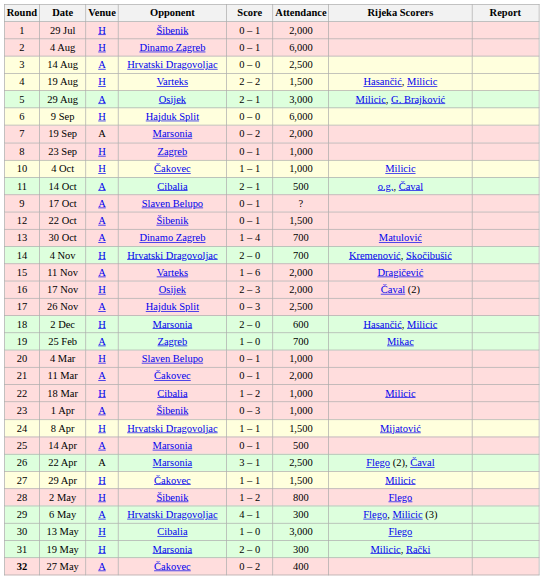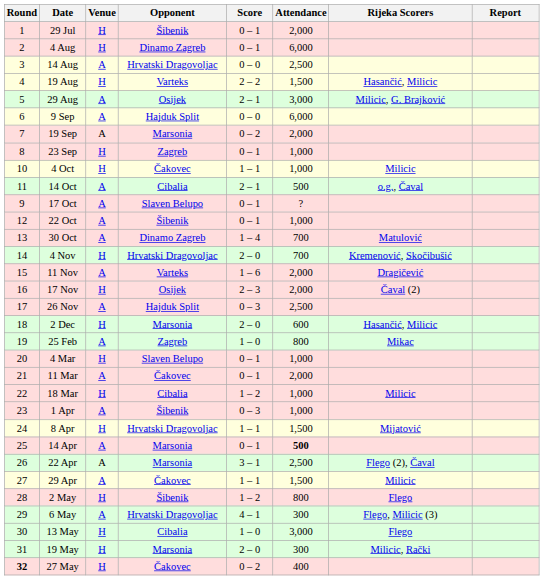 <table class="wikitable sortable" style="text-align: center; font-size:95%;">
 <tr>
 <th width="30">Round</th>
 <th width="60">Date</th>
 <th width="20">Venue</th>
 <th width="150">Opponent</th>
 <th width="60">Score</th>
 <th width="40">Attendance</th>
 <th width="200">Rijeka Scorers</th>
 <th width="90" class="unsortable">Report</th>
 </tr>
 <tr bgcolor="#ffdddd">
 <td>1</td>
 <td>29 Jul</td>
 <td><a href='#'>H</a></td>
 <td><a href='#'>Šibenik</a></td>
 <td>0 – 1</td>
 <td>2,000</td>
 <td></td>
 <td></td>
 </tr>
 <tr bgcolor="#ffdddd">
 <td>2</td>
 <td>4 Aug</td>
 <td><a href='#'>H</a></td>
 <td><a href='#'>Dinamo Zagreb</a></td>
 <td>0 – 1</td>
 <td>6,000</td>
 <td></td>
 <td></td>
 </tr>
 <tr bgcolor="#ffffdd">
 <td>3</td>
 <td>14 Aug</td>
 <td><a href='#'>A</a></td>
 <td><a href='#'>Hrvatski Dragovoljac</a></td>
 <td>0 – 0</td>
 <td>2,500</td>
 <td></td>
 <td></td>
 </tr>
 <tr bgcolor="#ffffdd">
 <td>4</td>
 <td>19 Aug</td>
 <td><a href='#'>H</a></td>
 <td><a href='#'>Varteks</a></td>
 <td>2 – 2</td>
 <td>1,500</td>
 <td><a href='#'>Hasančić</a>, <a href='#'>Milicic</a></td>
 <td></td>
 </tr>
 <tr bgcolor="#ddffdd">
 <td>5</td>
 <td>29 Aug</td>
 <td><a href='#'>A</a></td>
 <td><a href='#'>Osijek</a></td>
 <td>2 – 1</td>
 <td>3,000</td>
 <td><a href='#'>Milicic</a>, <a href='#'>G. Brajković</a></td>
 <td></td>
 </tr>
 <tr bgcolor="#ffffdd">
 <td>6</td>
 <td>9 Sep</td>
-<td><a href='#'>H</a></td>
+<td><a href='#'>A</a></td>
 <td><a href='#'>Hajduk Split</a></td>
 <td>0 – 0</td>
 <td>6,000</td>
 <td></td>
 <td></td>
 </tr>
 <tr bgcolor="#ffdddd">
 <td>7</td>
 <td>19 Sep</td>
 <td>A</td>
 <td><a href='#'>Marsonia</a></td>
 <td>0 – 2</td>
 <td>2,000</td>
 <td></td>
 <td></td>
 </tr>
 <tr bgcolor="#ffdddd">
 <td>8</td>
 <td>23 Sep</td>
 <td><a href='#'>H</a></td>
 <td><a href='#'>Zagreb</a></td>
 <td>0 – 1</td>
 <td>1,000</td>
 <td></td>
 <td></td>
 </tr>
 <tr bgcolor="#ffffdd">
 <td>10</td>
 <td>4 Oct</td>
 <td><a href='#'>H</a></td>
 <td><a href='#'>Čakovec</a></td>
 <td>1 – 1</td>
 <td>1,000</td>
 <td><a href='#'>Milicic</a></td>
 <td></td>
 </tr>
 <tr bgcolor="#ddffdd">
 <td>11</td>
 <td>14 Oct</td>
 <td><a href='#'>A</a></td>
 <td><a href='#'>Cibalia</a></td>
 <td>2 – 1</td>
 <td>500</td>
 <td><a href='#'>o.g.</a>, <a href='#'>Čaval</a></td>
 <td></td>
 </tr>
 <tr bgcolor="#ffdddd">
 <td>9</td>
 <td>17 Oct</td>
 <td><a href='#'>A</a></td>
 <td><a href='#'>Slaven Belupo</a></td>
 <td>0 – 1</td>
 <td>?</td>
 <td></td>
 <td></td>
 </tr>
 <tr bgcolor="#ffdddd">
 <td>12</td>
 <td>22 Oct</td>
 <td><a href='#'>A</a></td>
 <td><a href='#'>Šibenik</a></td>
 <td>0 – 1</td>
-<td>1,500</td>
+<td>1,000</td>
 <td></td>
 <td></td>
 </tr>
 <tr bgcolor="#ffdddd">
 <td>13</td>
 <td>30 Oct</td>
 <td><a href='#'>A</a></td>
 <td><a href='#'>Dinamo Zagreb</a></td>
 <td>1 – 4</td>
 <td>700</td>
 <td><a href='#'>Matulović</a></td>
 <td></td>
 </tr>
 <tr bgcolor="#ddffdd">
 <td>14</td>
 <td>4 Nov</td>
 <td><a href='#'>H</a></td>
 <td><a href='#'>Hrvatski Dragovoljac</a></td>
 <td>2 – 0</td>
 <td>700</td>
 <td><a href='#'>Kremenović</a>, <a href='#'>Skočibušić</a></td>
 <td></td>
 </tr>
 <tr bgcolor="#ffdddd">
 <td>15</td>
 <td>11 Nov</td>
 <td><a href='#'>A</a></td>
 <td><a href='#'>Varteks</a></td>
 <td>1 – 6</td>
 <td>2,000</td>
 <td><a href='#'>Dragičević</a></td>
 <td></td>
 </tr>
 <tr bgcolor="#ffdddd">
 <td>16</td>
 <td>17 Nov</td>
 <td><a href='#'>H</a></td>
 <td><a href='#'>Osijek</a></td>
 <td>2 – 3</td>
 <td>2,000</td>
 <td><a href='#'>Čaval</a> (2)</td>
 <td></td>
 </tr>
 <tr bgcolor="#ffdddd">
 <td>17</td>
 <td>26 Nov</td>
 <td><a href='#'>A</a></td>
 <td><a href='#'>Hajduk Split</a></td>
 <td>0 – 3</td>
 <td>2,500</td>
 <td></td>
 <td></td>
 </tr>
 <tr bgcolor="#ddffdd">
 <td>18</td>
 <td>2 Dec</td>
 <td><a href='#'>H</a></td>
 <td><a href='#'>Marsonia</a></td>
 <td>2 – 0</td>
 <td>600</td>
 <td><a href='#'>Hasančić</a>, <a href='#'>Milicic</a></td>
 <td></td>
 </tr>
 <tr bgcolor="#ddffdd">
 <td>19</td>
 <td>25 Feb</td>
 <td><a href='#'>A</a></td>
 <td><a href='#'>Zagreb</a></td>
 <td>1 – 0</td>
-<td>700</td>
+<td>800</td>
 <td><a href='#'>Mikac</a></td>
 <td></td>
 </tr>
 <tr bgcolor="#ffdddd">
 <td>20</td>
 <td>4 Mar</td>
 <td><a href='#'>H</a></td>
 <td><a href='#'>Slaven Belupo</a></td>
 <td>0 – 1</td>
 <td>1,000</td>
 <td></td>
 <td></td>
 </tr>
 <tr bgcolor="#ffdddd">
 <td>21</td>
 <td>11 Mar</td>
 <td><a href='#'>A</a></td>
 <td><a href='#'>Čakovec</a></td>
 <td>0 – 1</td>
 <td>2,000</td>
 <td></td>
 <td></td>
 </tr>
 <tr bgcolor="#ffdddd">
 <td>22</td>
 <td>18 Mar</td>
 <td><a href='#'>H</a></td>
 <td><a href='#'>Cibalia</a></td>
 <td>1 – 2</td>
 <td>1,000</td>
 <td><a href='#'>Milicic</a></td>
 <td></td>
 </tr>
 <tr bgcolor="#ffdddd">
 <td>23</td>
 <td>1 Apr</td>
 <td><a href='#'>A</a></td>
 <td><a href='#'>Šibenik</a></td>
 <td>0 – 3</td>
 <td>1,000</td>
 <td></td>
 <td></td>
 </tr>
 <tr bgcolor="#ffffdd">
 <td>24</td>
 <td>8 Apr</td>
 <td><a href='#'>H</a></td>
 <td><a href='#'>Hrvatski Dragovoljac</a></td>
 <td>1 – 1</td>
 <td>1,500</td>
 <td><a href='#'>Mijatović</a></td>
 <td></td>
 </tr>
 <tr bgcolor="#ffdddd">
 <td>25</td>
 <td>14 Apr</td>
 <td><a href='#'>A</a></td>
 <td><a href='#'>Marsonia</a></td>
 <td>0 – 1</td>
-<td>500</td>
+<td><strong>500</strong></td>
 <td></td>
 <td></td>
 </tr>
 <tr bgcolor="#ddffdd">
 <td>26</td>
 <td>22 Apr</td>
 <td>A</td>
 <td><a href='#'>Marsonia</a></td>
 <td>3 – 1</td>
 <td>2,500</td>
 <td><a href='#'>Flego</a> (2), <a href='#'>Čaval</a></td>
 <td></td>
 </tr>
 <tr bgcolor="#ffffdd">
 <td>27</td>
 <td>29 Apr</td>
-<td><a href='#'>H</a></td>
+<td><a href='#'>A</a></td>
 <td><a href='#'>Čakovec</a></td>
 <td>1 – 1</td>
 <td>1,500</td>
 <td><a href='#'>Milicic</a></td>
 <td></td>
 </tr>
 <tr bgcolor="#ffdddd">
 <td>28</td>
 <td>2 May</td>
 <td><a href='#'>H</a></td>
 <td><a href='#'>Šibenik</a></td>
 <td>1 – 2</td>
 <td>800</td>
 <td><a href='#'>Flego</a></td>
 <td></td>
 </tr>
 <tr bgcolor="#ddffdd">
 <td>29</td>
 <td>6 May</td>
 <td><a href='#'>A</a></td>
 <td><a href='#'>Hrvatski Dragovoljac</a></td>
 <td>4 – 1</td>
 <td>300</td>
 <td><a href='#'>Flego</a>, <a href='#'>Milicic</a> (3)</td>
 <td></td>
 </tr>
 <tr bgcolor="#ddffdd">
 <td>30</td>
 <td>13 May</td>
 <td><a href='#'>H</a></td>
 <td><a href='#'>Cibalia</a></td>
 <td>1 – 0</td>
 <td>3,000</td>
 <td><a href='#'>Flego</a></td>
 <td></td>
 </tr>
 <tr bgcolor="#ddffdd">
 <td>31</td>
 <td>19 May</td>
 <td><a href='#'>H</a></td>
 <td><a href='#'>Marsonia</a></td>
 <td>2 – 0</td>
 <td>300</td>
 <td><a href='#'>Milicic</a>, <a href='#'>Rački</a></td>
 <td></td>
 </tr>
 <tr bgcolor="#ffdddd">
 <td><strong>32</strong></td>
 <td>27 May</td>
-<td><a href='#'>A</a></td>
+<td><a href='#'>H</a></td>
 <td><a href='#'>Čakovec</a></td>
 <td>0 – 2</td>
 <td>400</td>
 <td></td>
 <td></td>
 </tr>
 </table>
